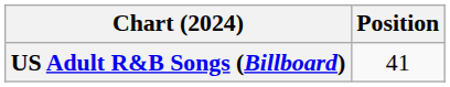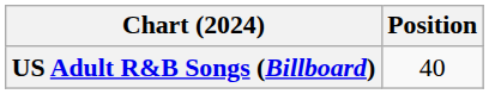 <table class="wikitable plainrowheaders" style="text-align:center">
 <tr>
 <th scope="col">Chart (2024)</th>
 <th scope="col">Position</th>
 </tr>
 <tr>
 <th scope="row">US <a href='#'>Adult R&B Songs</a> (<em><a href='#'>Billboard</a></em>)</th>
-<td>41</td>
+<td>40</td>
 </tr>
 </table>
